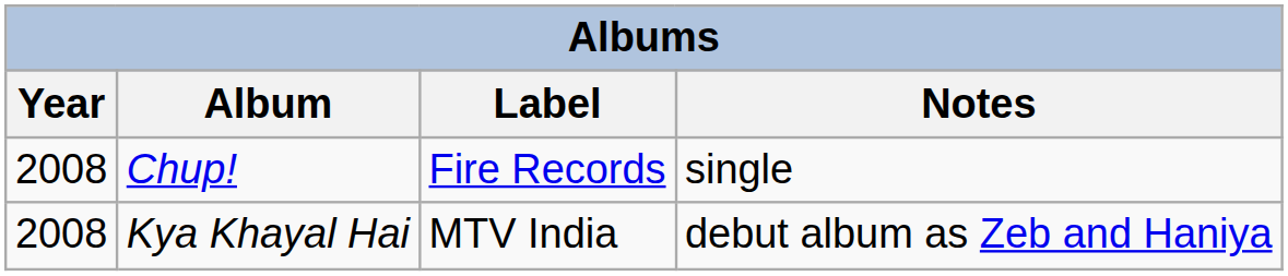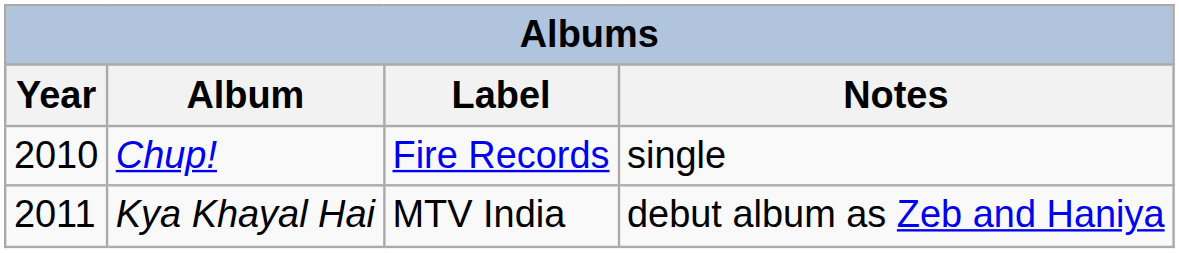 <table class="wikitable">
 <tr style="background:#ccc; text-align:center;">
 <th colspan="4" style="background: LightSteelBlue;">Albums</th>
 </tr>
 <tr style="background:#ccc; text-align:center;">
 <th>Year</th>
 <th>Album</th>
 <th>Label</th>
 <th>Notes</th>
 </tr>
 <tr>
-<td>2008</td>
+<td>2010</td>
 <td><em><a href='#'>Chup!</a></em></td>
 <td><a href='#'>Fire Records</a></td>
 <td>single </td>
 </tr>
 <tr>
-<td>2008</td>
+<td>2011</td>
 <td><em>Kya Khayal Hai</em></td>
 <td>MTV India</td>
 <td>debut album as <a href='#'>Zeb and Haniya</a></td>
 </tr>
 </table>
